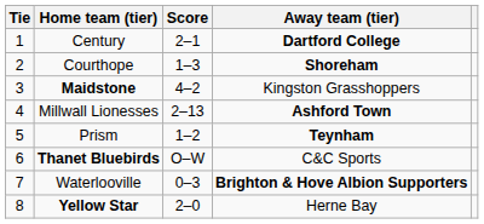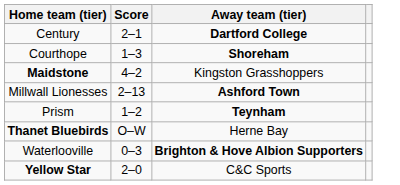 <table class="wikitable" style="text-align:center; font-size:85%">
 <tr>
-<th>Tie</th>
 <th>Home team (tier)</th>
 <th>Score</th>
 <th>Away team (tier)</th>
 <th></th>
 </tr>
 <tr>
-<td align="center">1</td>
 <td>Century</td>
 <td align="center">2–1</td>
 <td><strong>Dartford College</strong></td>
 <td></td>
 </tr>
 <tr>
-<td align="center">2</td>
 <td>Courthope</td>
 <td align="center">1–3</td>
 <td><strong>Shoreham</strong></td>
 <td></td>
 </tr>
 <tr>
-<td align="center">3</td>
 <td><strong>Maidstone</strong></td>
 <td align="center">4–2</td>
 <td>Kingston Grasshoppers</td>
 <td></td>
 </tr>
 <tr>
-<td align="center">4</td>
 <td>Millwall Lionesses</td>
 <td align="center">2–13</td>
 <td><strong>Ashford Town</strong></td>
 <td></td>
 </tr>
 <tr>
-<td align="center">5</td>
 <td>Prism</td>
 <td align="center">1–2</td>
 <td><strong>Teynham</strong></td>
 <td></td>
 </tr>
 <tr>
-<td align="center">6</td>
 <td><strong>Thanet Bluebirds</strong></td>
 <td align="center">O–W</td>
-<td>C&C Sports</td>
+<td>Herne Bay</td>
 <td></td>
 </tr>
 <tr>
-<td align="center">7</td>
 <td>Waterlooville</td>
 <td align="center">0–3</td>
 <td><strong>Brighton & Hove Albion Supporters</strong></td>
 <td></td>
 </tr>
 <tr>
-<td align="center">8</td>
 <td><strong>Yellow Star</strong></td>
 <td align="center">2–0</td>
-<td>Herne Bay</td>
+<td>C&C Sports</td>
 <td></td>
 </tr>
 </table>
